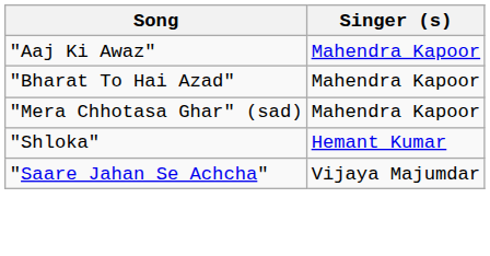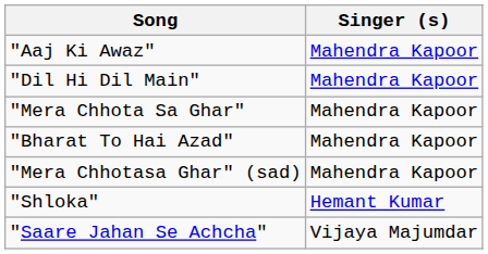 <table class="wikitable">
 <tr>
 <th>Song</th>
 <th>Singer (s)</th>
 </tr>
 <tr>
 <td>"Aaj Ki Awaz"</td>
 <td><a href='#'>Mahendra Kapoor</a></td>
+</tr>
+<tr>
+<td>"Dil Hi Dil Main"</td>
+<td><a href='#'>Mahendra Kapoor</a></td>
+</tr>
+<tr>
+<td>"Mera Chhota Sa Ghar"</td>
+<td>Mahendra Kapoor</td>
 </tr>
 <tr>
 <td>"Bharat To Hai Azad"</td>
 <td>Mahendra Kapoor</td>
 </tr>
 <tr>
 <td>"Mera Chhotasa Ghar" (sad)</td>
 <td>Mahendra Kapoor</td>
 </tr>
 <tr>
 <td>"Shloka"</td>
 <td><a href='#'>Hemant Kumar</a></td>
 </tr>
 <tr>
 <td>"<a href='#'>Saare Jahan Se Achcha</a>"</td>
 <td>Vijaya Majumdar</td>
 </tr>
 </table>
